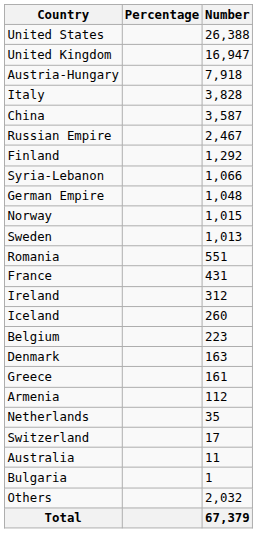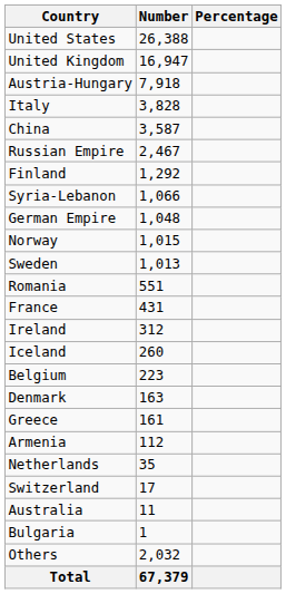 <table class="wikitable sortable">
 <tr>
 <th>Country</th>
+<th>Number</th>
 <th>Percentage</th>
-<th>Number</th>
 </tr>
 <tr>
 <td>United States</td>
+<td>26,388</td>
 <td></td>
-<td>26,388</td>
 </tr>
 <tr>
 <td>United Kingdom</td>
+<td>16,947</td>
 <td></td>
-<td>16,947</td>
 </tr>
 <tr>
 <td>Austria-Hungary</td>
+<td>7,918</td>
 <td></td>
-<td>7,918</td>
 </tr>
 <tr>
 <td>Italy</td>
+<td>3,828</td>
 <td></td>
-<td>3,828</td>
 </tr>
 <tr>
 <td>China</td>
+<td>3,587</td>
 <td></td>
-<td>3,587</td>
 </tr>
 <tr>
 <td>Russian Empire</td>
+<td>2,467</td>
 <td></td>
-<td>2,467</td>
 </tr>
 <tr>
 <td>Finland</td>
+<td>1,292</td>
 <td></td>
-<td>1,292</td>
 </tr>
 <tr>
 <td>Syria-Lebanon</td>
+<td>1,066</td>
 <td></td>
-<td>1,066</td>
 </tr>
 <tr>
 <td>German Empire</td>
+<td>1,048</td>
 <td></td>
-<td>1,048</td>
 </tr>
 <tr>
 <td>Norway</td>
+<td>1,015</td>
 <td></td>
-<td>1,015</td>
 </tr>
 <tr>
 <td>Sweden</td>
+<td>1,013</td>
 <td></td>
-<td>1,013</td>
 </tr>
 <tr>
 <td>Romania</td>
+<td>551</td>
 <td></td>
-<td>551</td>
 </tr>
 <tr>
 <td>France</td>
+<td>431</td>
 <td></td>
-<td>431</td>
 </tr>
 <tr>
 <td>Ireland</td>
+<td>312</td>
 <td></td>
-<td>312</td>
 </tr>
 <tr>
 <td>Iceland</td>
+<td>260</td>
 <td></td>
-<td>260</td>
 </tr>
 <tr>
 <td>Belgium</td>
+<td>223</td>
 <td></td>
-<td>223</td>
 </tr>
 <tr>
 <td>Denmark</td>
+<td>163</td>
 <td></td>
-<td>163</td>
 </tr>
 <tr>
 <td>Greece</td>
+<td>161</td>
 <td></td>
-<td>161</td>
 </tr>
 <tr>
 <td>Armenia</td>
+<td>112</td>
 <td></td>
-<td>112</td>
 </tr>
 <tr>
 <td>Netherlands</td>
+<td>35</td>
 <td></td>
-<td>35</td>
 </tr>
 <tr>
 <td>Switzerland</td>
+<td>17</td>
 <td></td>
-<td>17</td>
 </tr>
 <tr>
 <td>Australia</td>
+<td>11</td>
 <td></td>
-<td>11</td>
 </tr>
 <tr>
 <td>Bulgaria</td>
+<td>1</td>
 <td></td>
-<td>1</td>
 </tr>
 <tr>
 <td>Others</td>
+<td>2,032</td>
 <td></td>
-<td>2,032</td>
 </tr>
 <tr>
 <th>Total</th>
+<th>67,379</th>
 <th></th>
-<th>67,379</th>
 </tr>
 </table>
